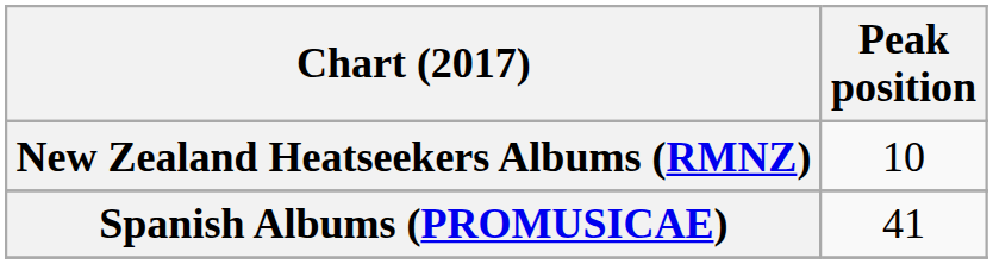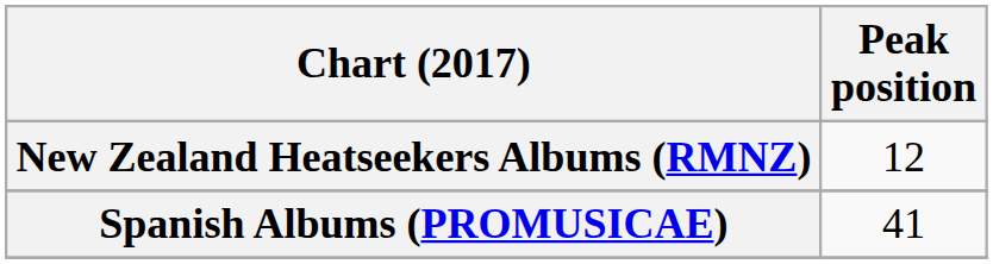 <table class="wikitable sortable plainrowheaders" style="text-align:center">
 <tr>
 <th scope="col">Chart (2017)</th>
 <th scope="col">Peak<br> position</th>
 </tr>
 <tr>
 </tr>
 <tr>
 </tr>
 <tr>
 </tr>
 <tr>
 </tr>
 <tr>
 <th scope="row">New Zealand Heatseekers Albums (<a href='#'>RMNZ</a>)</th>
-<td>10</td>
+<td>12</td>
 </tr>
 <tr>
 </tr>
 <tr>
 <th scope="row">Spanish Albums (<a href='#'>PROMUSICAE</a>)</th>
 <td>41</td>
 </tr>
 <tr>
 </tr>
 </table>
